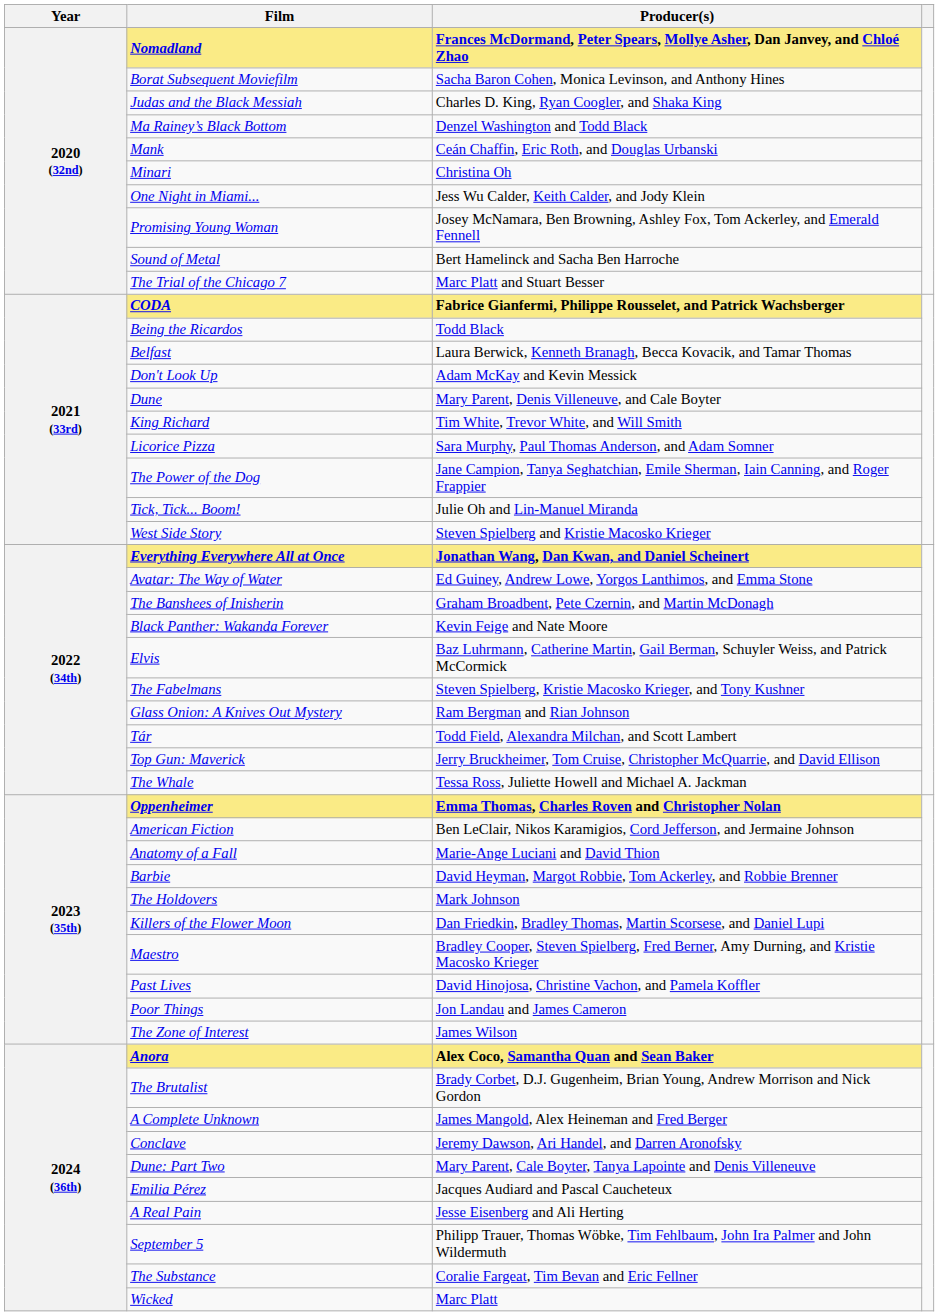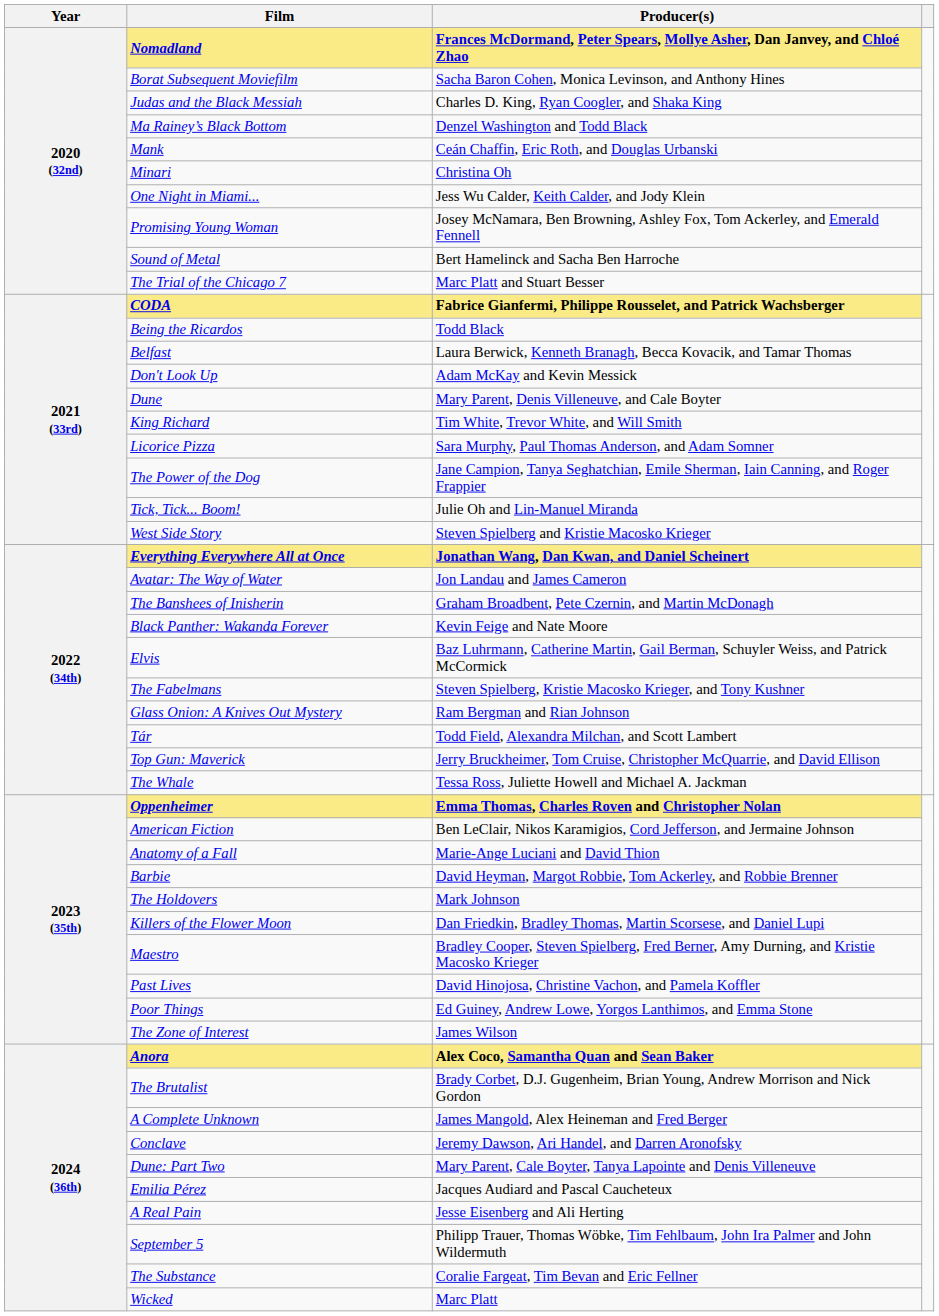 <table class="wikitable" width="80%" cellpadding="5">
 <tr>
 <th width="10%">Year</th>
 <th width="25%">Film</th>
 <th width="40%">Producer(s)</th>
 <th width="1%"><strong></strong></th>
 </tr>
 <tr>
 <th rowspan="10" style="text-align:center;">2020<br><small>(<a href='#'>32nd</a>)</small></th>
 <td style="background:#FAEB86;"><strong><em><a href='#'>Nomadland</a></em></strong></td>
 <td style="background:#FAEB86;"><strong><a href='#'>Frances McDormand</a>, <a href='#'>Peter Spears</a>, <a href='#'>Mollye Asher</a>, Dan Janvey, and <a href='#'>Chloé Zhao</a></strong></td>
 <td rowspan=10 style="text-align:center;"></td>
 </tr>
 <tr>
 <td><em><a href='#'>Borat Subsequent Moviefilm</a></em></td>
 <td><a href='#'>Sacha Baron Cohen</a>, Monica Levinson, and Anthony Hines</td>
 </tr>
 <tr>
 <td><em><a href='#'>Judas and the Black Messiah</a></em></td>
 <td>Charles D. King, <a href='#'>Ryan Coogler</a>, and <a href='#'>Shaka King</a></td>
 </tr>
 <tr>
 <td><em><a href='#'>Ma Rainey’s Black Bottom</a></em></td>
 <td><a href='#'>Denzel Washington</a> and <a href='#'>Todd Black</a></td>
 </tr>
 <tr>
 <td><em><a href='#'>Mank</a></em></td>
 <td><a href='#'>Ceán Chaffin</a>, <a href='#'>Eric Roth</a>, and <a href='#'>Douglas Urbanski</a></td>
 </tr>
 <tr>
 <td><em><a href='#'>Minari</a></em></td>
 <td><a href='#'>Christina Oh</a></td>
 </tr>
 <tr>
 <td><em><a href='#'>One Night in Miami...</a></em></td>
 <td>Jess Wu Calder, <a href='#'>Keith Calder</a>, and Jody Klein</td>
 </tr>
 <tr>
 <td><em><a href='#'>Promising Young Woman</a></em></td>
 <td>Josey McNamara, Ben Browning, Ashley Fox,  Tom Ackerley, and <a href='#'>Emerald Fennell</a></td>
 </tr>
 <tr>
 <td><em><a href='#'>Sound of Metal</a></em></td>
 <td>Bert Hamelinck and Sacha Ben Harroche</td>
 </tr>
 <tr>
 <td><em><a href='#'>The Trial of the Chicago 7</a></em></td>
 <td><a href='#'>Marc Platt</a> and Stuart Besser</td>
 </tr>
 <tr>
 <th rowspan="10" style="text-align:center;">2021<br><small>(<a href='#'>33rd</a>)</small></th>
 <td style="background:#FAEB86;"><strong><em><a href='#'>CODA</a></em></strong></td>
 <td style="background:#FAEB86;"><strong>Fabrice Gianfermi, Philippe Rousselet, and Patrick Wachsberger</strong></td>
 <td rowspan=10 style="text-align:center;"></td>
 </tr>
 <tr>
 <td><em><a href='#'>Being the Ricardos</a></em></td>
 <td><a href='#'>Todd Black</a></td>
 </tr>
 <tr>
 <td><em><a href='#'>Belfast</a></em></td>
 <td>Laura Berwick, <a href='#'>Kenneth Branagh</a>, Becca Kovacik, and Tamar Thomas</td>
 </tr>
 <tr>
 <td><em><a href='#'>Don't Look Up</a></em></td>
 <td><a href='#'>Adam McKay</a> and Kevin Messick</td>
 </tr>
 <tr>
 <td><em><a href='#'>Dune</a></em></td>
 <td><a href='#'>Mary Parent</a>, <a href='#'>Denis Villeneuve</a>, and Cale Boyter</td>
 </tr>
 <tr>
 <td><em><a href='#'>King Richard</a></em></td>
 <td><a href='#'>Tim White</a>, <a href='#'>Trevor White</a>, and <a href='#'>Will Smith</a></td>
 </tr>
 <tr>
 <td><em><a href='#'>Licorice Pizza</a></em></td>
 <td><a href='#'>Sara Murphy</a>, <a href='#'>Paul Thomas Anderson</a>, and <a href='#'>Adam Somner</a></td>
 </tr>
 <tr>
 <td><em><a href='#'>The Power of the Dog</a></em></td>
 <td><a href='#'>Jane Campion</a>, <a href='#'>Tanya Seghatchian</a>, <a href='#'>Emile Sherman</a>, <a href='#'>Iain Canning</a>, and <a href='#'>Roger Frappier</a></td>
 </tr>
 <tr>
 <td><em><a href='#'>Tick, Tick... Boom!</a></em></td>
 <td>Julie Oh and <a href='#'>Lin-Manuel Miranda</a></td>
 </tr>
 <tr>
 <td><em><a href='#'>West Side Story</a></em></td>
 <td><a href='#'>Steven Spielberg</a> and <a href='#'>Kristie Macosko Krieger</a></td>
 </tr>
 <tr>
 <th rowspan="10" style="text-align:center;">2022<br><small>(<a href='#'>34th</a>)</small></th>
 <td style="background:#FAEB86;"><strong><em><a href='#'>Everything Everywhere All at Once</a></em></strong></td>
 <td style="background:#FAEB86;"><strong><a href='#'>Jonathan Wang</a>, <a href='#'>Dan Kwan, and Daniel Scheinert</a></strong></td>
 <td rowspan=10 style="text-align:center;"></td>
 </tr>
 <tr>
 <td><em><a href='#'>Avatar: The Way of Water</a></em></td>
-<td><a href='#'>Ed Guiney</a>, <a href='#'>Andrew Lowe</a>, <a href='#'>Yorgos Lanthimos</a>, and <a href='#'>Emma Stone</a></td>
+<td><a href='#'>Jon Landau</a> and <a href='#'>James Cameron</a></td>
 </tr>
 <tr>
 <td><em><a href='#'>The Banshees of Inisherin</a></em></td>
 <td><a href='#'>Graham Broadbent</a>, <a href='#'>Pete Czernin</a>, and <a href='#'>Martin McDonagh</a></td>
 </tr>
 <tr>
 <td><em><a href='#'>Black Panther: Wakanda Forever</a></em></td>
 <td><a href='#'>Kevin Feige</a> and Nate Moore</td>
 </tr>
 <tr>
 <td><em><a href='#'>Elvis</a></em></td>
 <td><a href='#'>Baz Luhrmann</a>, <a href='#'>Catherine Martin</a>, <a href='#'>Gail Berman</a>, Schuyler Weiss, and Patrick McCormick</td>
 </tr>
 <tr>
 <td><em><a href='#'>The Fabelmans</a></em></td>
 <td><a href='#'>Steven Spielberg</a>, <a href='#'>Kristie Macosko Krieger</a>, and <a href='#'>Tony Kushner</a></td>
 </tr>
 <tr>
 <td><em><a href='#'>Glass Onion: A Knives Out Mystery</a></em></td>
 <td><a href='#'>Ram Bergman</a> and <a href='#'>Rian Johnson</a></td>
 </tr>
 <tr>
 <td><em><a href='#'>Tár</a></em></td>
 <td><a href='#'>Todd Field</a>, <a href='#'>Alexandra Milchan</a>, and Scott Lambert</td>
 </tr>
 <tr>
 <td><em><a href='#'>Top Gun: Maverick</a></em></td>
 <td><a href='#'>Jerry Bruckheimer</a>, <a href='#'>Tom Cruise</a>, <a href='#'>Christopher McQuarrie</a>, and <a href='#'>David Ellison</a></td>
 </tr>
 <tr>
 <td><em><a href='#'>The Whale</a></em></td>
 <td><a href='#'>Tessa Ross</a>, Juliette Howell and Michael A. Jackman</td>
 </tr>
 <tr>
 <th rowspan="10" style="text-align:center;">2023<br><small>(<a href='#'>35th</a>)</small></th>
 <td style="background:#FAEB86;"><strong><em><a href='#'>Oppenheimer</a></em></strong></td>
 <td style="background:#FAEB86;"><strong><a href='#'>Emma Thomas</a>, <a href='#'>Charles Roven</a> and <a href='#'>Christopher Nolan</a></strong></td>
 <td rowspan=10 style="text-align:center;"></td>
 </tr>
 <tr>
 <td><em><a href='#'>American Fiction</a></em></td>
 <td>Ben LeClair, Nikos Karamigios, <a href='#'>Cord Jefferson</a>, and Jermaine Johnson</td>
 </tr>
 <tr>
 <td><em><a href='#'>Anatomy of a Fall</a></em></td>
 <td><a href='#'>Marie-Ange Luciani</a> and <a href='#'>David Thion</a></td>
 </tr>
 <tr>
 <td><em><a href='#'>Barbie</a></em></td>
 <td><a href='#'>David Heyman</a>, <a href='#'>Margot Robbie</a>, <a href='#'>Tom Ackerley</a>, and <a href='#'>Robbie Brenner</a></td>
 </tr>
 <tr>
 <td><em><a href='#'>The Holdovers</a></em></td>
 <td><a href='#'>Mark Johnson</a></td>
 </tr>
 <tr>
 <td><em><a href='#'>Killers of the Flower Moon</a></em></td>
 <td><a href='#'>Dan Friedkin</a>, <a href='#'>Bradley Thomas</a>, <a href='#'>Martin Scorsese</a>, and <a href='#'>Daniel Lupi</a></td>
 </tr>
 <tr>
 <td><em><a href='#'>Maestro</a></em></td>
 <td><a href='#'>Bradley Cooper</a>, <a href='#'>Steven Spielberg</a>, <a href='#'>Fred Berner</a>, Amy Durning, and <a href='#'>Kristie Macosko Krieger</a></td>
 </tr>
 <tr>
 <td><em><a href='#'>Past Lives</a></em></td>
 <td><a href='#'>David Hinojosa</a>, <a href='#'>Christine Vachon</a>, and <a href='#'>Pamela Koffler</a></td>
 </tr>
 <tr>
 <td><em><a href='#'>Poor Things</a></em></td>
-<td><a href='#'>Jon Landau</a> and <a href='#'>James Cameron</a></td>
+<td><a href='#'>Ed Guiney</a>, <a href='#'>Andrew Lowe</a>, <a href='#'>Yorgos Lanthimos</a>, and <a href='#'>Emma Stone</a></td>
 </tr>
 <tr>
 <td><em><a href='#'>The Zone of Interest</a></em></td>
 <td><a href='#'>James Wilson</a></td>
 </tr>
 <tr>
 <th rowspan="10" style="text-align:center;">2024<br><small>(<a href='#'>36th</a>)</small></th>
 <td style="background:#FAEB86;"><strong><em><a href='#'>Anora</a></em></strong></td>
 <td style="background:#FAEB86;"><strong>Alex Coco, <a href='#'>Samantha Quan</a> and <a href='#'>Sean Baker</a></strong></td>
 <td rowspan="10" style="text-align:center;"></td>
 </tr>
 <tr>
 <td><em><a href='#'>The Brutalist</a></em></td>
 <td><a href='#'>Brady Corbet</a>, D.J. Gugenheim, Brian Young, Andrew Morrison and Nick Gordon</td>
 </tr>
 <tr>
 <td><em><a href='#'>A Complete Unknown</a></em></td>
 <td><a href='#'>James Mangold</a>, Alex Heineman and <a href='#'>Fred Berger</a></td>
 </tr>
 <tr>
 <td><a href='#'><em>Conclave</em></a></td>
 <td><a href='#'>Jeremy Dawson</a>, <a href='#'>Ari Handel</a>, and <a href='#'>Darren Aronofsky</a></td>
 </tr>
 <tr>
 <td><em><a href='#'>Dune: Part Two</a></em></td>
 <td><a href='#'>Mary Parent</a>, <a href='#'>Cale Boyter</a>, <a href='#'>Tanya Lapointe</a> and <a href='#'>Denis Villeneuve</a></td>
 </tr>
 <tr>
 <td><em><a href='#'>Emilia Pérez</a></em></td>
 <td>Jacques Audiard and Pascal Caucheteux</td>
 </tr>
 <tr>
 <td><em><a href='#'>A Real Pain</a></em></td>
 <td><a href='#'>Jesse Eisenberg</a> and Ali Herting</td>
 </tr>
 <tr>
 <td><a href='#'><em>September 5</em></a></td>
 <td>Philipp Trauer, Thomas Wöbke, <a href='#'>Tim Fehlbaum</a>, <a href='#'>John Ira Palmer</a> and John Wildermuth</td>
 </tr>
 <tr>
 <td><em><a href='#'>The Substance</a></em></td>
 <td><a href='#'>Coralie Fargeat</a>, <a href='#'>Tim Bevan</a> and <a href='#'>Eric Fellner</a></td>
 </tr>
 <tr>
 <td><a href='#'><em>Wicked</em></a></td>
 <td><a href='#'>Marc Platt</a></td>
 </tr>
 </table>
